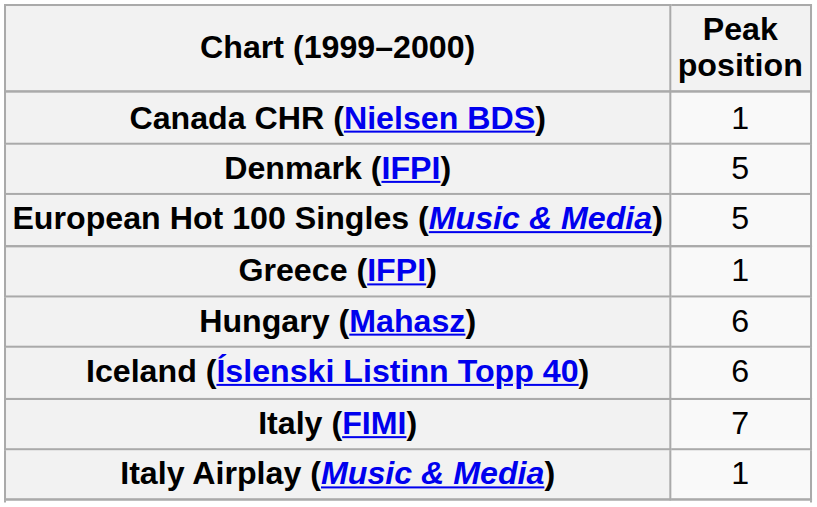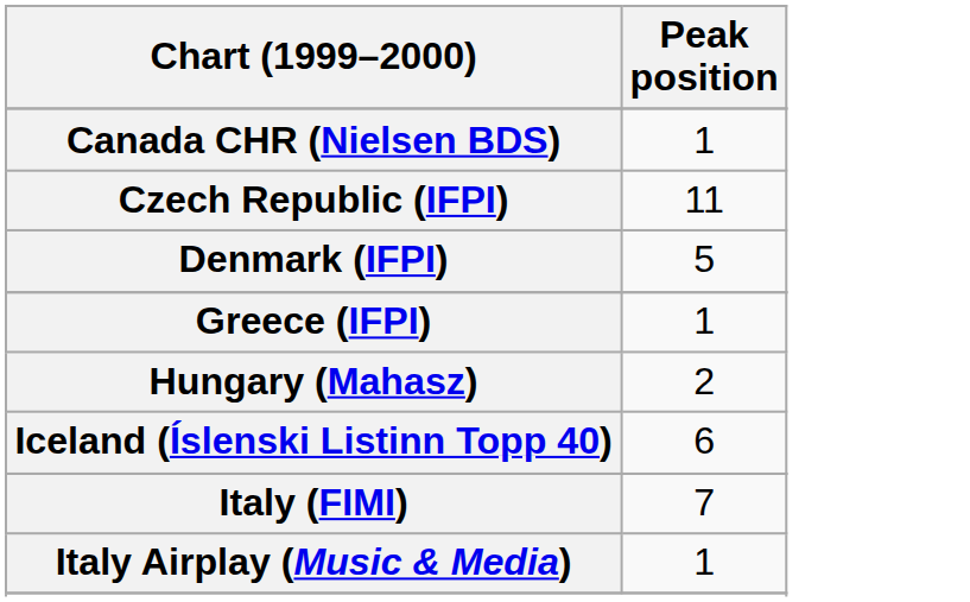 <table class="wikitable sortable plainrowheaders" style="text-align:center">
 <tr>
 <th>Chart (1999–2000)</th>
 <th>Peak<br>position</th>
 </tr>
 <tr>
 </tr>
 <tr>
 </tr>
 <tr>
 </tr>
 <tr>
 </tr>
 <tr>
 </tr>
 <tr>
 </tr>
 <tr>
 </tr>
 <tr>
 <th scope="row">Canada CHR (<a href='#'>Nielsen BDS</a>)</th>
 <td style="text-align:center">1</td>
 </tr>
 <tr>
-<th scope="row">Denmark (<a href='#'>IFPI</a>)</th>
-<td>5</td>
+<th scope="row">Czech Republic (<a href='#'>IFPI</a>)</th>
+<td>11</td>
 </tr>
 <tr>
-<th scope="row">European Hot 100 Singles (<em><a href='#'>Music & Media</a></em>)</th>
+<th scope="row">Denmark (<a href='#'>IFPI</a>)</th>
 <td>5</td>
 </tr>
 <tr>
 </tr>
 <tr>
 </tr>
 <tr>
 </tr>
 <tr>
 <th scope="row">Greece (<a href='#'>IFPI</a>)</th>
 <td>1</td>
 </tr>
 <tr>
 <th scope="row">Hungary (<a href='#'>Mahasz</a>)</th>
-<td>6</td>
+<td>2</td>
 </tr>
 <tr>
 <th scope="row">Iceland (<a href='#'>Íslenski Listinn Topp 40</a>)</th>
 <td>6</td>
 </tr>
 <tr>
 </tr>
 <tr>
 <th scope="row">Italy (<a href='#'>FIMI</a>)</th>
 <td>7</td>
 </tr>
 <tr>
 <th scope="row">Italy Airplay (<em><a href='#'>Music & Media</a></em>)</th>
 <td>1</td>
 </tr>
 <tr>
 </tr>
 <tr>
 </tr>
 <tr>
 </tr>
 <tr>
 </tr>
 <tr>
 </tr>
 <tr>
 </tr>
 <tr>
 </tr>
 <tr>
 </tr>
 <tr>
 </tr>
 <tr>
 </tr>
 <tr>
 </tr>
 <tr>
 </tr>
 <tr>
 </tr>
 <tr>
 </tr>
 </table>
